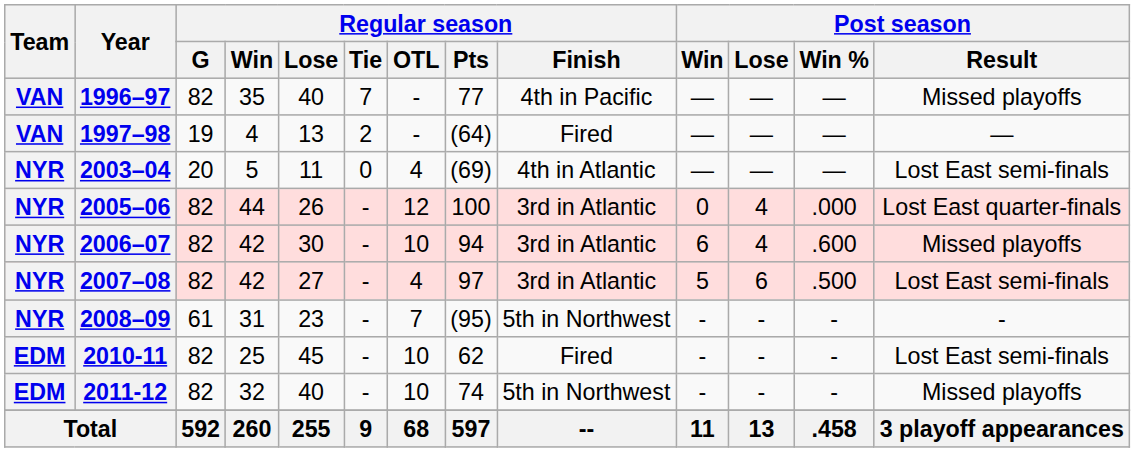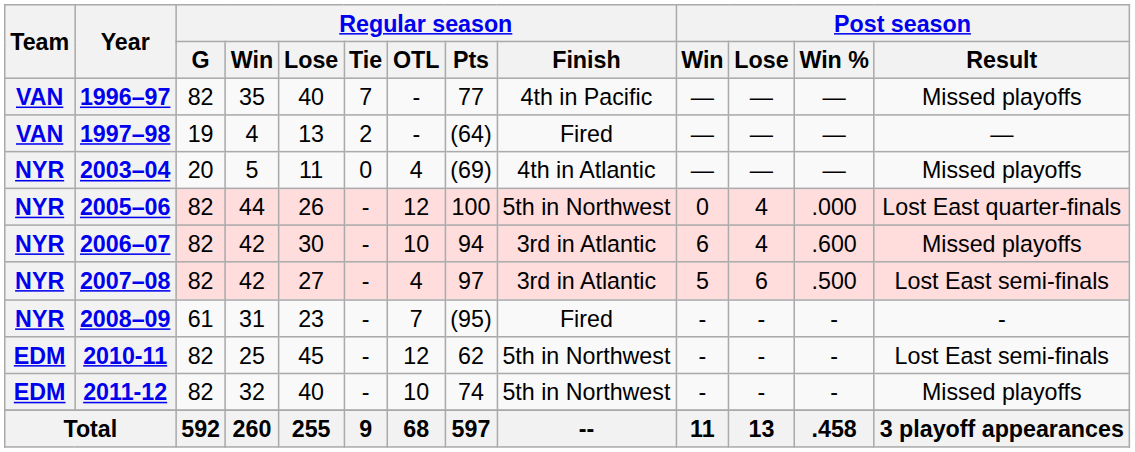 <table class="wikitable" style="font-size: 95%; text-align:center;">
 <tr>
 <th rowspan="2">Team</th>
 <th rowspan="2">Year</th>
 <th colspan="7"><a href='#'>Regular season</a></th>
 <th colspan="4"><a href='#'>Post season</a></th>
 </tr>
 <tr>
 <th>G</th>
 <th>Win</th>
 <th>Lose</th>
 <th>Tie</th>
 <th>OTL</th>
 <th>Pts</th>
 <th>Finish</th>
 <th>Win</th>
 <th>Lose</th>
 <th>Win %</th>
 <th>Result</th>
 </tr>
 <tr>
 <th><a href='#'>VAN</a></th>
 <th><a href='#'>1996–97</a></th>
 <td>82</td>
 <td>35</td>
 <td>40</td>
 <td>7</td>
 <td>-</td>
 <td>77</td>
 <td>4th in Pacific</td>
 <td>—</td>
 <td>—</td>
 <td>—</td>
 <td>Missed playoffs</td>
 </tr>
 <tr>
 <th><a href='#'>VAN</a></th>
 <th><a href='#'>1997–98</a></th>
 <td>19</td>
 <td>4</td>
 <td>13</td>
 <td>2</td>
 <td>-</td>
 <td>(64)</td>
 <td>Fired</td>
 <td>—</td>
 <td>—</td>
 <td>—</td>
 <td>—</td>
 </tr>
 <tr>
 <th><a href='#'>NYR</a></th>
 <th><a href='#'>2003–04</a></th>
 <td>20</td>
 <td>5</td>
 <td>11</td>
 <td>0</td>
 <td>4</td>
 <td>(69)</td>
 <td>4th in Atlantic</td>
 <td>—</td>
 <td>—</td>
 <td>—</td>
-<td>Lost East semi-finals</td>
+<td>Missed playoffs</td>
 </tr>
 <tr ! style="background:#fdd;">
 <th><a href='#'>NYR</a></th>
 <th><a href='#'>2005–06</a></th>
 <td>82</td>
 <td>44</td>
 <td>26</td>
 <td>-</td>
 <td>12</td>
 <td>100</td>
-<td>3rd in Atlantic</td>
+<td>5th in Northwest</td>
 <td>0</td>
 <td>4</td>
 <td>.000</td>
 <td>Lost East quarter-finals</td>
 </tr>
 <tr ! style="background:#fdd;">
 <th><a href='#'>NYR</a></th>
 <th><a href='#'>2006–07</a></th>
 <td>82</td>
 <td>42</td>
 <td>30</td>
 <td>-</td>
 <td>10</td>
 <td>94</td>
 <td>3rd in Atlantic</td>
 <td>6</td>
 <td>4</td>
 <td>.600</td>
 <td>Missed playoffs</td>
 </tr>
 <tr ! style="background:#fdd;">
 <th><a href='#'>NYR</a></th>
 <th><a href='#'>2007–08</a></th>
 <td>82</td>
 <td>42</td>
 <td>27</td>
 <td>-</td>
 <td>4</td>
 <td>97</td>
 <td>3rd in Atlantic</td>
 <td>5</td>
 <td>6</td>
 <td>.500</td>
 <td>Lost East semi-finals</td>
 </tr>
 <tr>
 <th><a href='#'>NYR</a></th>
 <th><a href='#'>2008–09</a></th>
 <td>61</td>
 <td>31</td>
 <td>23</td>
 <td>-</td>
 <td>7</td>
 <td>(95)</td>
-<td>5th in Northwest</td>
+<td>Fired</td>
 <td>-</td>
 <td>-</td>
 <td>-</td>
 <td>-</td>
 </tr>
 <tr>
 <th><a href='#'>EDM</a></th>
 <th><a href='#'>2010-11</a></th>
 <td>82</td>
 <td>25</td>
 <td>45</td>
 <td>-</td>
-<td>10</td>
+<td>12</td>
 <td>62</td>
-<td>Fired</td>
+<td>5th in Northwest</td>
 <td>-</td>
 <td>-</td>
 <td>-</td>
 <td>Lost East semi-finals</td>
 </tr>
 <tr>
 <th><a href='#'>EDM</a></th>
 <th><a href='#'>2011-12</a></th>
 <td>82</td>
 <td>32</td>
 <td>40</td>
 <td>-</td>
 <td>10</td>
 <td>74</td>
 <td>5th in Northwest</td>
 <td>-</td>
 <td>-</td>
 <td>-</td>
 <td>Missed playoffs</td>
 </tr>
 <tr>
 </tr>
 <tr>
 <th colspan="2">Total</th>
 <th>592</th>
 <th>260</th>
 <th>255</th>
 <th>9</th>
 <th>68</th>
 <th>597</th>
 <th>--</th>
 <th>11</th>
 <th>13</th>
 <th>.458</th>
 <th>3 playoff appearances</th>
 </tr>
 </table>
